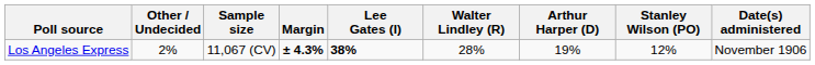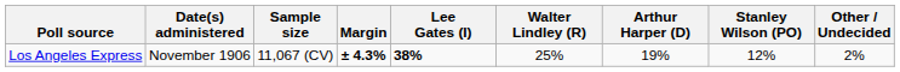 <table class="wikitable" style="font-size:90%">
 <tr valign=bottom>
 <th>Poll source</th>
-<th>Other /<br>Undecided</th>
+<th>Date(s)<br>administered</th>
 <th>Sample<br>size</th>
 <th>Margin<br></th>
 <th style="width:100px;">Lee<br>Gates (I)</th>
 <th style="width:100px;">Walter<br>Lindley (R)</th>
 <th style="width:100px;">Arthur<br>Harper (D)</th>
 <th style="width:100px;">Stanley<br>Wilson (PO)</th>
-<th>Date(s)<br>administered</th>
+<th>Other /<br>Undecided</th>
 </tr>
 <tr>
 <td><a href='#'>Los Angeles Express</a></td>
-<td align=center>2%</td>
+<td align=center>November 1906</td>
 <td align=center>11,067 (CV)</td>
 <td align=center><strong>± 4.3%</strong></td>
 <td><strong>38%</strong></td>
-<td align=center>28%</td>
+<td align=center>25%</td>
 <td align=center>19%</td>
 <td align=center>12%</td>
-<td align=center>November 1906</td>
+<td align=center>2%</td>
 </tr>
 </table>
